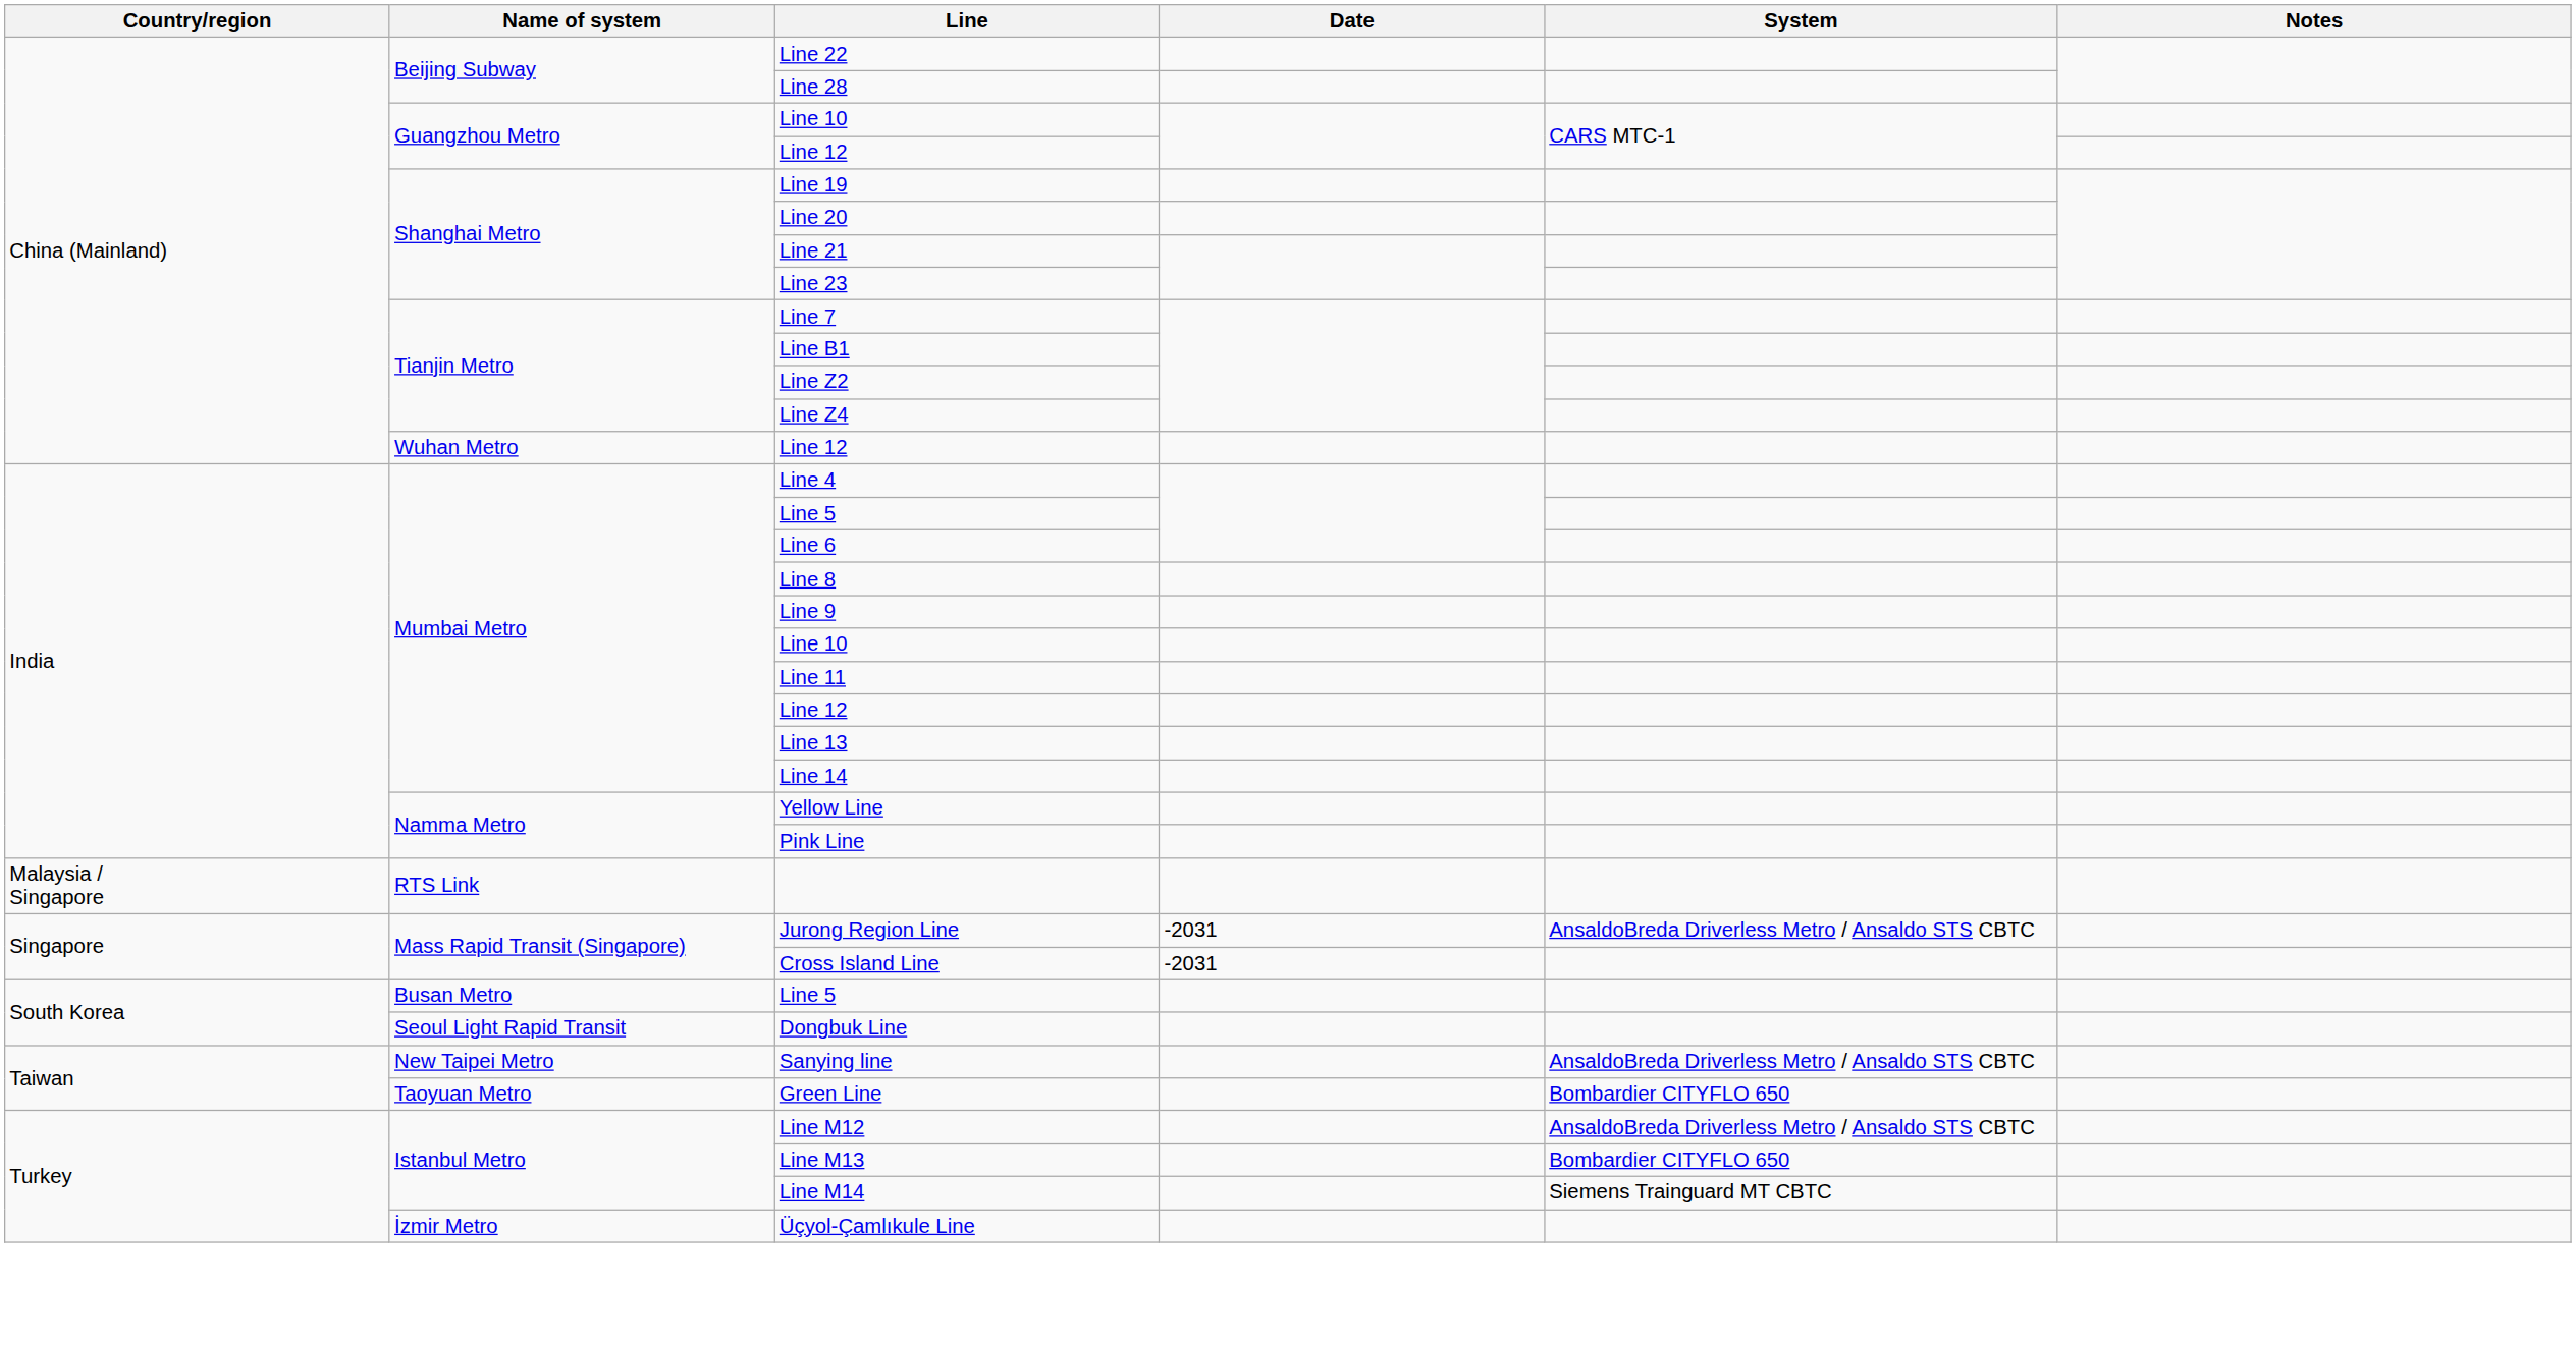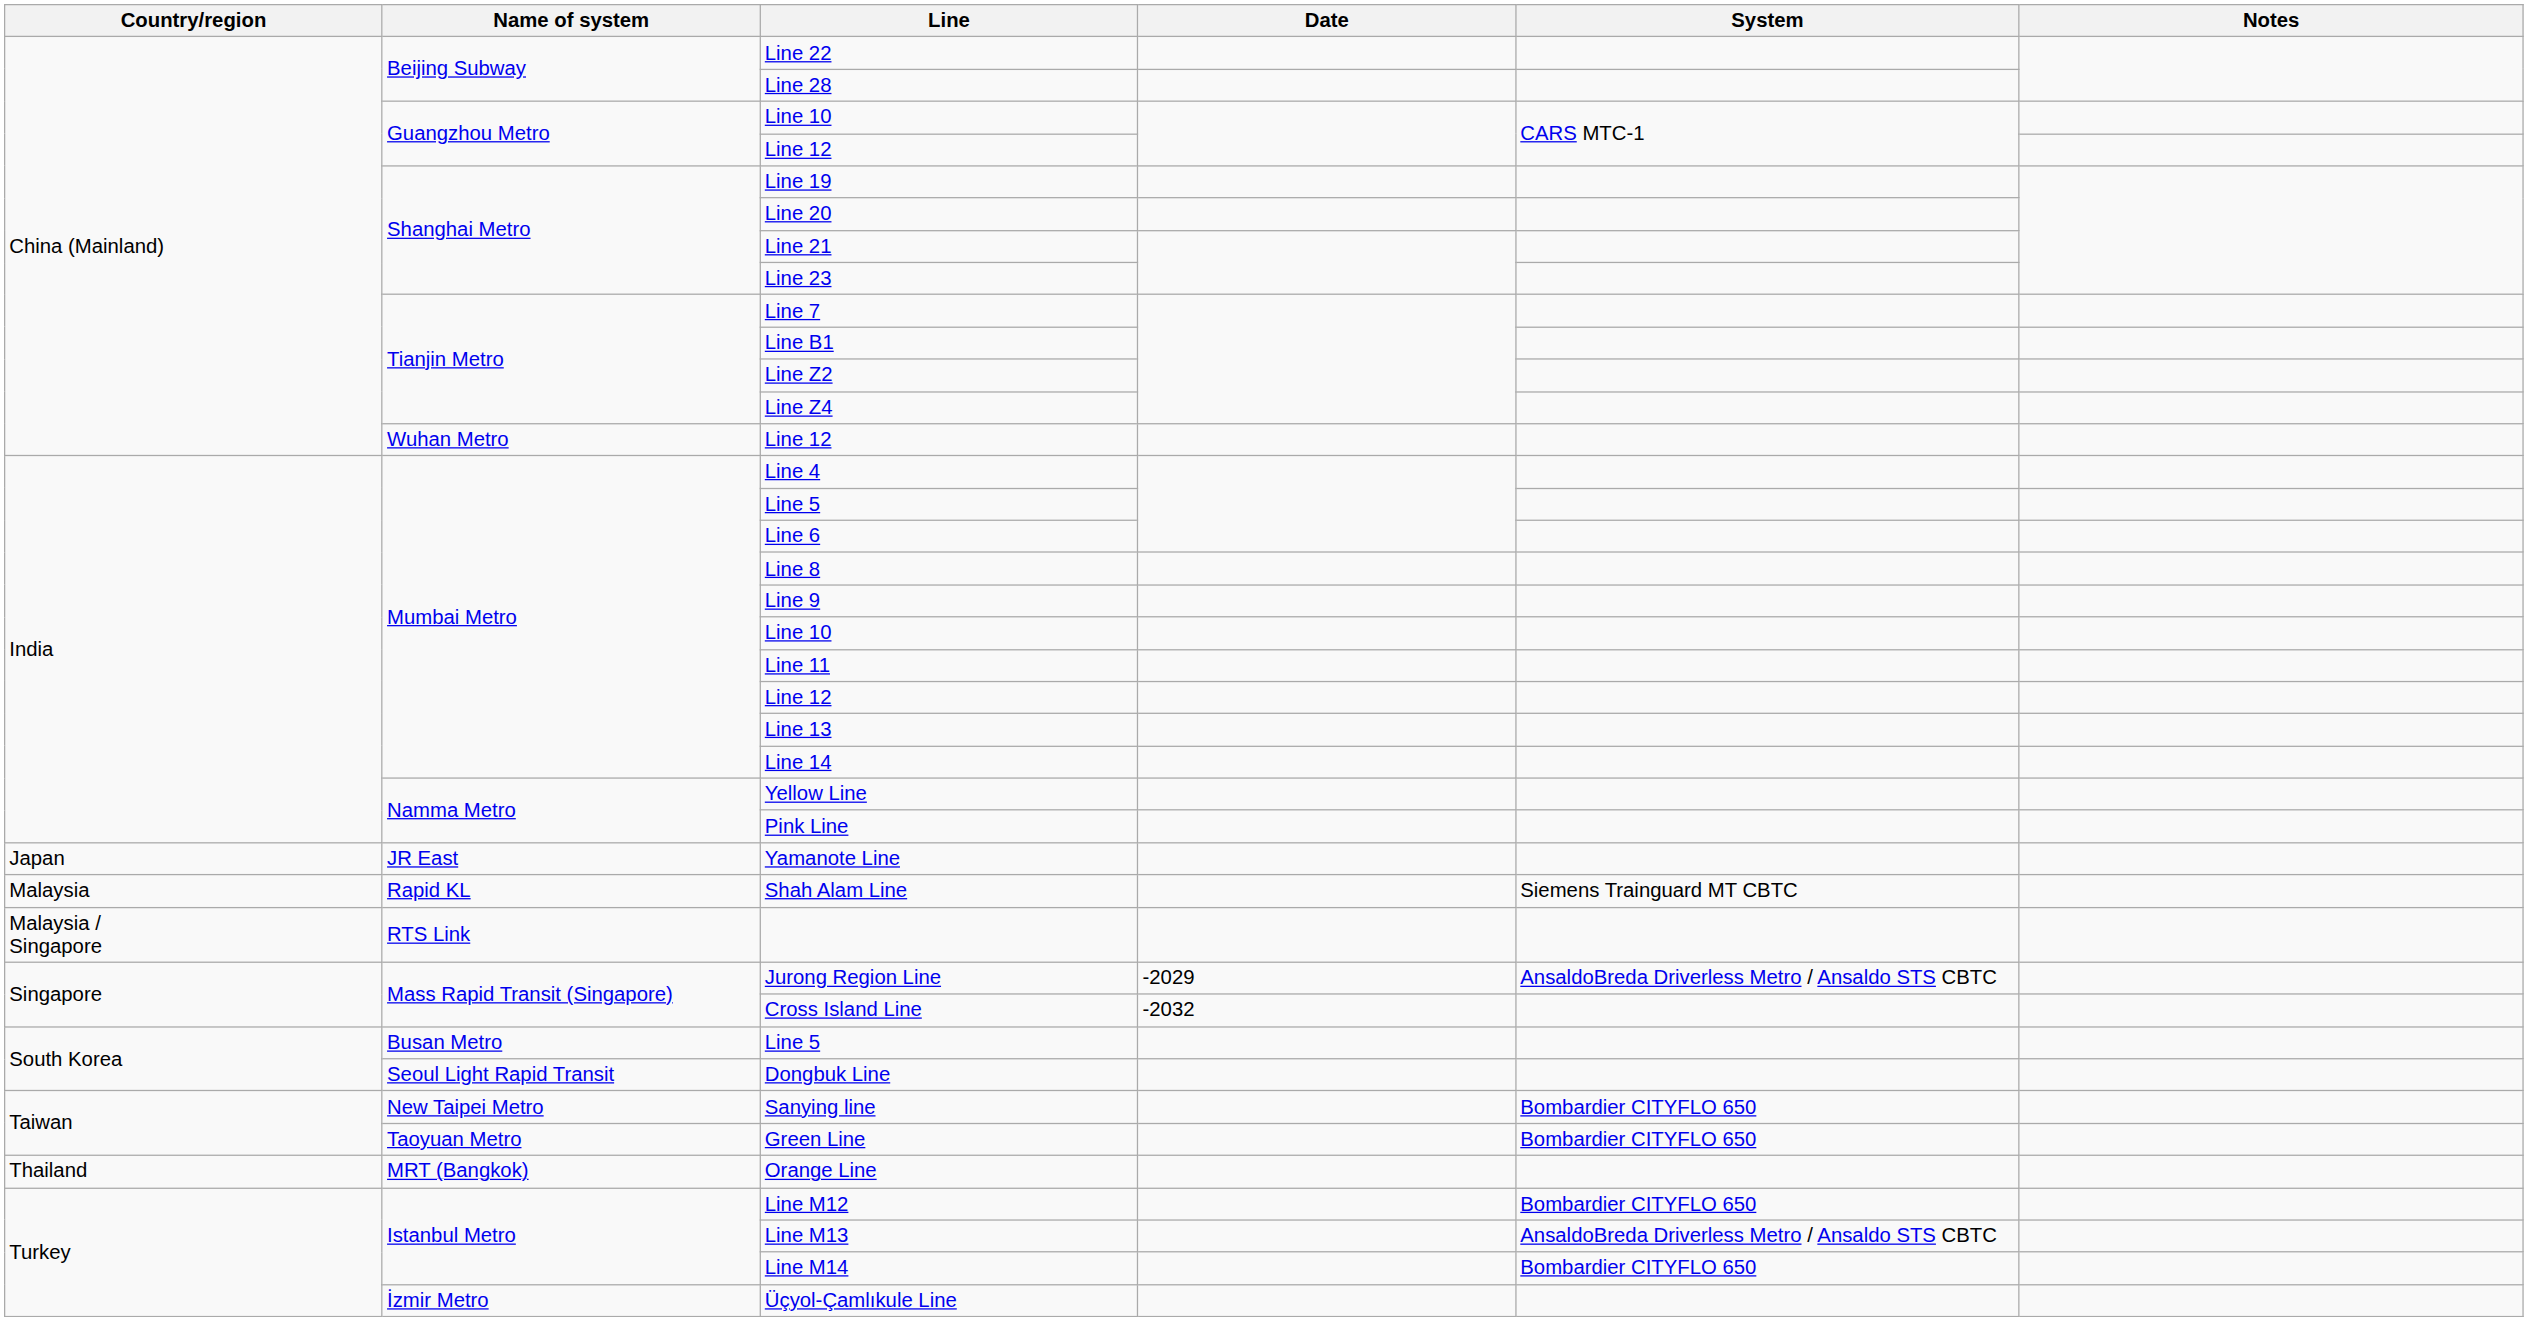 <table class="wikitable sortable" style="width:100%">
 <tr>
 <th style="width:15%">Country/region</th>
 <th style="width:15%">Name of system</th>
 <th style="width:15%">Line</th>
 <th style="width:15%">Date</th>
 <th style="width:20%">System</th>
 <th style="width:20%">Notes</th>
 </tr>
 <tr>
 <td rowspan="13">China (Mainland)</td>
 <td rowspan="2"><a href='#'>Beijing Subway</a></td>
 <td><a href='#'>Line 22</a></td>
 <td></td>
 <td></td>
 </tr>
 <tr>
 <td><a href='#'>Line 28</a></td>
 <td></td>
 <td></td>
 </tr>
 <tr>
 <td rowspan="2"><a href='#'>Guangzhou Metro</a></td>
 <td><a href='#'>Line 10</a></td>
 <td rowspan="2"></td>
 <td rowspan="2"><a href='#'>CARS</a> MTC-1</td>
 <td></td>
 </tr>
 <tr>
 <td><a href='#'>Line 12</a></td>
 <td></td>
 </tr>
 <tr>
 <td rowspan="4"><a href='#'>Shanghai Metro</a></td>
 <td><a href='#'>Line 19</a></td>
 <td></td>
 <td></td>
 </tr>
 <tr>
 <td><a href='#'>Line 20</a></td>
 <td></td>
 <td></td>
 </tr>
 <tr>
 <td><a href='#'>Line 21</a></td>
 <td rowspan=2></td>
 <td></td>
 </tr>
 <tr>
 <td><a href='#'>Line 23</a></td>
 <td></td>
 </tr>
 <tr>
 <td rowspan="4"><a href='#'>Tianjin Metro</a></td>
 <td><a href='#'>Line 7</a></td>
 <td rowspan=4></td>
 <td></td>
 <td></td>
 </tr>
 <tr>
 <td><a href='#'>Line B1</a></td>
 <td></td>
 <td></td>
 </tr>
 <tr>
 <td><a href='#'>Line Z2</a></td>
 <td></td>
 <td></td>
 </tr>
 <tr>
 <td><a href='#'>Line Z4</a></td>
 <td></td>
 <td></td>
 </tr>
 <tr>
 <td><a href='#'>Wuhan Metro</a></td>
 <td><a href='#'>Line 12</a></td>
 <td></td>
 <td></td>
 <td></td>
 </tr>
 <tr>
 <td rowspan="12">India</td>
 <td rowspan="10"><a href='#'>Mumbai Metro</a></td>
 <td><a href='#'>Line 4</a></td>
 <td rowspan="3"></td>
 <td></td>
 <td></td>
 </tr>
 <tr>
 <td><a href='#'>Line 5</a></td>
 <td></td>
 <td></td>
 </tr>
 <tr>
 <td><a href='#'>Line 6</a></td>
 <td></td>
 <td></td>
 </tr>
 <tr>
 <td><a href='#'>Line 8</a></td>
 <td></td>
 <td></td>
 <td></td>
 </tr>
 <tr>
 <td><a href='#'>Line 9</a></td>
 <td></td>
 <td></td>
 <td></td>
 </tr>
 <tr>
 <td><a href='#'>Line 10</a></td>
 <td></td>
 <td></td>
 <td></td>
 </tr>
 <tr>
 <td><a href='#'>Line 11</a></td>
 <td></td>
 <td></td>
 <td></td>
 </tr>
 <tr>
 <td><a href='#'>Line 12</a></td>
 <td></td>
 <td></td>
 <td></td>
 </tr>
 <tr>
 <td><a href='#'>Line 13</a></td>
 <td></td>
 <td></td>
 <td></td>
 </tr>
 <tr>
 <td><a href='#'>Line 14</a></td>
 <td></td>
 <td></td>
 <td></td>
 </tr>
 <tr>
 <td rowspan="2"><a href='#'>Namma Metro</a></td>
 <td><a href='#'>Yellow Line</a></td>
 <td></td>
 <td></td>
 <td></td>
 </tr>
 <tr>
 <td><a href='#'>Pink Line</a></td>
 <td></td>
 <td></td>
 <td></td>
 </tr>
 <tr>
+<td>Japan</td>
+<td><a href='#'>JR East</a></td>
+<td><a href='#'>Yamanote Line</a></td>
+<td></td>
+<td></td>
+<td></td>
+</tr>
+<tr>
+<td>Malaysia</td>
+<td><a href='#'>Rapid KL</a></td>
+<td><a href='#'>Shah Alam Line</a></td>
+<td></td>
+<td>Siemens Trainguard MT CBTC</td>
+<td></td>
+</tr>
+<tr>
 <td>Malaysia /<br>Singapore</td>
 <td><a href='#'>RTS Link</a></td>
 <td></td>
 <td></td>
 <td></td>
 <td></td>
 </tr>
 <tr>
 <td rowspan="2">Singapore</td>
 <td rowspan="2"><a href='#'>Mass Rapid Transit (Singapore)</a></td>
 <td><a href='#'>Jurong Region Line</a></td>
-<td>-2031</td>
+<td>-2029</td>
 <td><a href='#'>AnsaldoBreda Driverless Metro</a> / <a href='#'>Ansaldo STS</a> CBTC</td>
 <td></td>
 </tr>
 <tr>
 <td><a href='#'>Cross Island Line</a></td>
-<td>-2031</td>
+<td>-2032</td>
 <td></td>
 <td></td>
 </tr>
 <tr>
 <td rowspan="2">South Korea</td>
 <td><a href='#'>Busan Metro</a></td>
 <td><a href='#'>Line 5</a></td>
 <td></td>
 <td></td>
 <td></td>
 </tr>
 <tr>
 <td><a href='#'>Seoul Light Rapid Transit</a></td>
 <td><a href='#'>Dongbuk Line</a></td>
 <td></td>
 <td></td>
 <td></td>
 </tr>
 <tr>
 <td rowspan="2">Taiwan</td>
 <td><a href='#'>New Taipei Metro</a></td>
 <td><a href='#'>Sanying line</a></td>
 <td></td>
-<td><a href='#'>AnsaldoBreda Driverless Metro</a> / <a href='#'>Ansaldo STS</a> CBTC</td>
+<td><a href='#'>Bombardier CITYFLO 650</a></td>
 <td></td>
 </tr>
 <tr>
 <td><a href='#'>Taoyuan Metro</a></td>
 <td><a href='#'>Green Line</a></td>
 <td></td>
 <td><a href='#'>Bombardier CITYFLO 650</a></td>
 <td></td>
 </tr>
 <tr>
+<td>Thailand</td>
+<td><a href='#'>MRT (Bangkok)</a></td>
+<td><a href='#'>Orange Line</a></td>
+<td></td>
+<td></td>
+<td></td>
+</tr>
+<tr>
 <td rowspan="4">Turkey</td>
 <td rowspan="3"><a href='#'>Istanbul Metro</a></td>
 <td><a href='#'>Line M12</a></td>
+<td></td>
+<td><a href='#'>Bombardier CITYFLO 650</a></td>
+<td></td>
+</tr>
+<tr>
+<td><a href='#'>Line M13</a></td>
 <td></td>
 <td><a href='#'>AnsaldoBreda Driverless Metro</a> / <a href='#'>Ansaldo STS</a> CBTC</td>
 <td></td>
 </tr>
 <tr>
-<td><a href='#'>Line M13</a></td>
+<td><a href='#'>Line M14</a></td>
 <td></td>
 <td><a href='#'>Bombardier CITYFLO 650</a></td>
-<td></td>
-</tr>
-<tr>
-<td><a href='#'>Line M14</a></td>
-<td></td>
-<td>Siemens Trainguard MT CBTC</td>
 <td></td>
 </tr>
 <tr>
 <td><a href='#'>İzmir Metro</a></td>
 <td><a href='#'>Üçyol-Çamlıkule Line</a></td>
 <td></td>
 <td></td>
 <td></td>
 </tr>
 </table>
